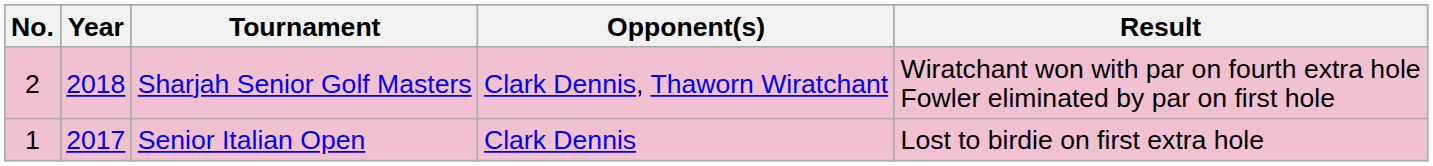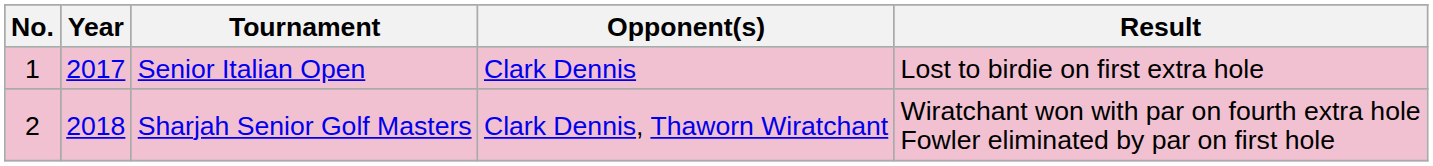 <table class="wikitable" style="font-size:95%;">
 <tr>
 <th>No.</th>
 <th>Year</th>
 <th>Tournament</th>
 <th>Opponent(s)</th>
 <th>Result</th>
 </tr>
 <tr style="background:#F2C1D1;">
+<td align=center>1</td>
+<td><a href='#'>2017</a></td>
+<td><a href='#'>Senior Italian Open</a></td>
+<td> <a href='#'>Clark Dennis</a></td>
+<td>Lost to birdie on first extra hole</td>
+</tr>
+<tr style="background:#F2C1D1;">
 <td align=center>2</td>
 <td><a href='#'>2018</a></td>
 <td><a href='#'>Sharjah Senior Golf Masters</a></td>
 <td> <a href='#'>Clark Dennis</a>,  <a href='#'>Thaworn Wiratchant</a></td>
 <td>Wiratchant won with par on fourth extra hole<br>Fowler eliminated by par on first hole</td>
 </tr>
-<tr style="background:#F2C1D1;">
-<td align=center>1</td>
-<td><a href='#'>2017</a></td>
-<td><a href='#'>Senior Italian Open</a></td>
-<td> <a href='#'>Clark Dennis</a></td>
-<td>Lost to birdie on first extra hole</td>
-</tr>
 </table>
